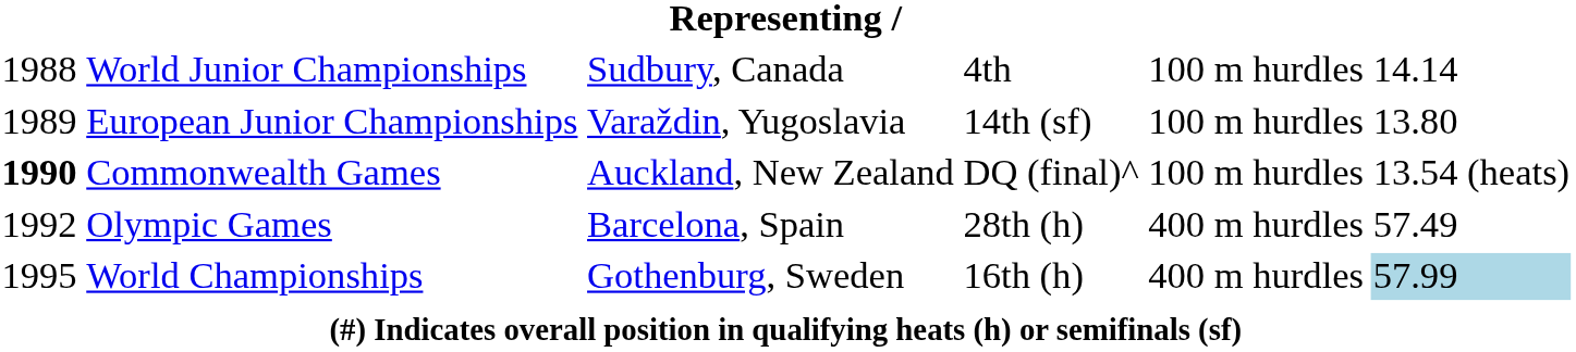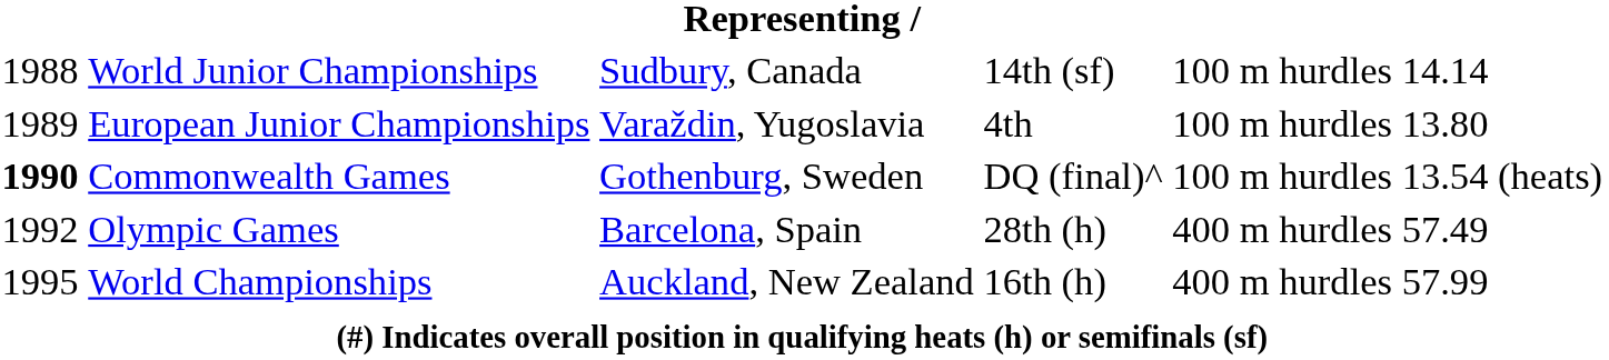 <table>
 <tr>
 <th colspan=6>Representing  / </th>
 </tr>
 <tr>
 <td>1988</td>
 <td><a href='#'>World Junior Championships</a></td>
 <td><a href='#'>Sudbury</a>, Canada</td>
-<td>4th</td>
+<td>14th (sf)</td>
 <td>100 m hurdles</td>
 <td>14.14</td>
 </tr>
 <tr>
 <td>1989</td>
 <td><a href='#'>European Junior Championships</a></td>
 <td><a href='#'>Varaždin</a>, Yugoslavia</td>
-<td>14th (sf)</td>
+<td>4th</td>
 <td>100 m hurdles</td>
 <td>13.80</td>
 </tr>
 <tr>
 <td><strong>1990</strong></td>
 <td><a href='#'>Commonwealth Games</a></td>
-<td><a href='#'>Auckland</a>, New Zealand</td>
+<td><a href='#'>Gothenburg</a>, Sweden</td>
 <td>DQ (final)^</td>
 <td>100 m hurdles</td>
 <td>13.54 (heats)</td>
 </tr>
 <tr>
 <td>1992</td>
 <td><a href='#'>Olympic Games</a></td>
 <td><a href='#'>Barcelona</a>, Spain</td>
 <td>28th (h)</td>
 <td>400 m hurdles</td>
 <td>57.49</td>
 </tr>
 <tr>
 <td>1995</td>
 <td><a href='#'>World Championships</a></td>
-<td><a href='#'>Gothenburg</a>, Sweden</td>
+<td><a href='#'>Auckland</a>, New Zealand</td>
 <td>16th (h)</td>
 <td>400 m hurdles</td>
-<td style="background: lightblue;">57.99</td>
+<td>57.99</td>
 </tr>
 <tr>
 <th colspan=6><small><strong> (#) Indicates overall position in qualifying heats (h) or semifinals (sf)</strong></small></th>
 </tr>
 </table>
